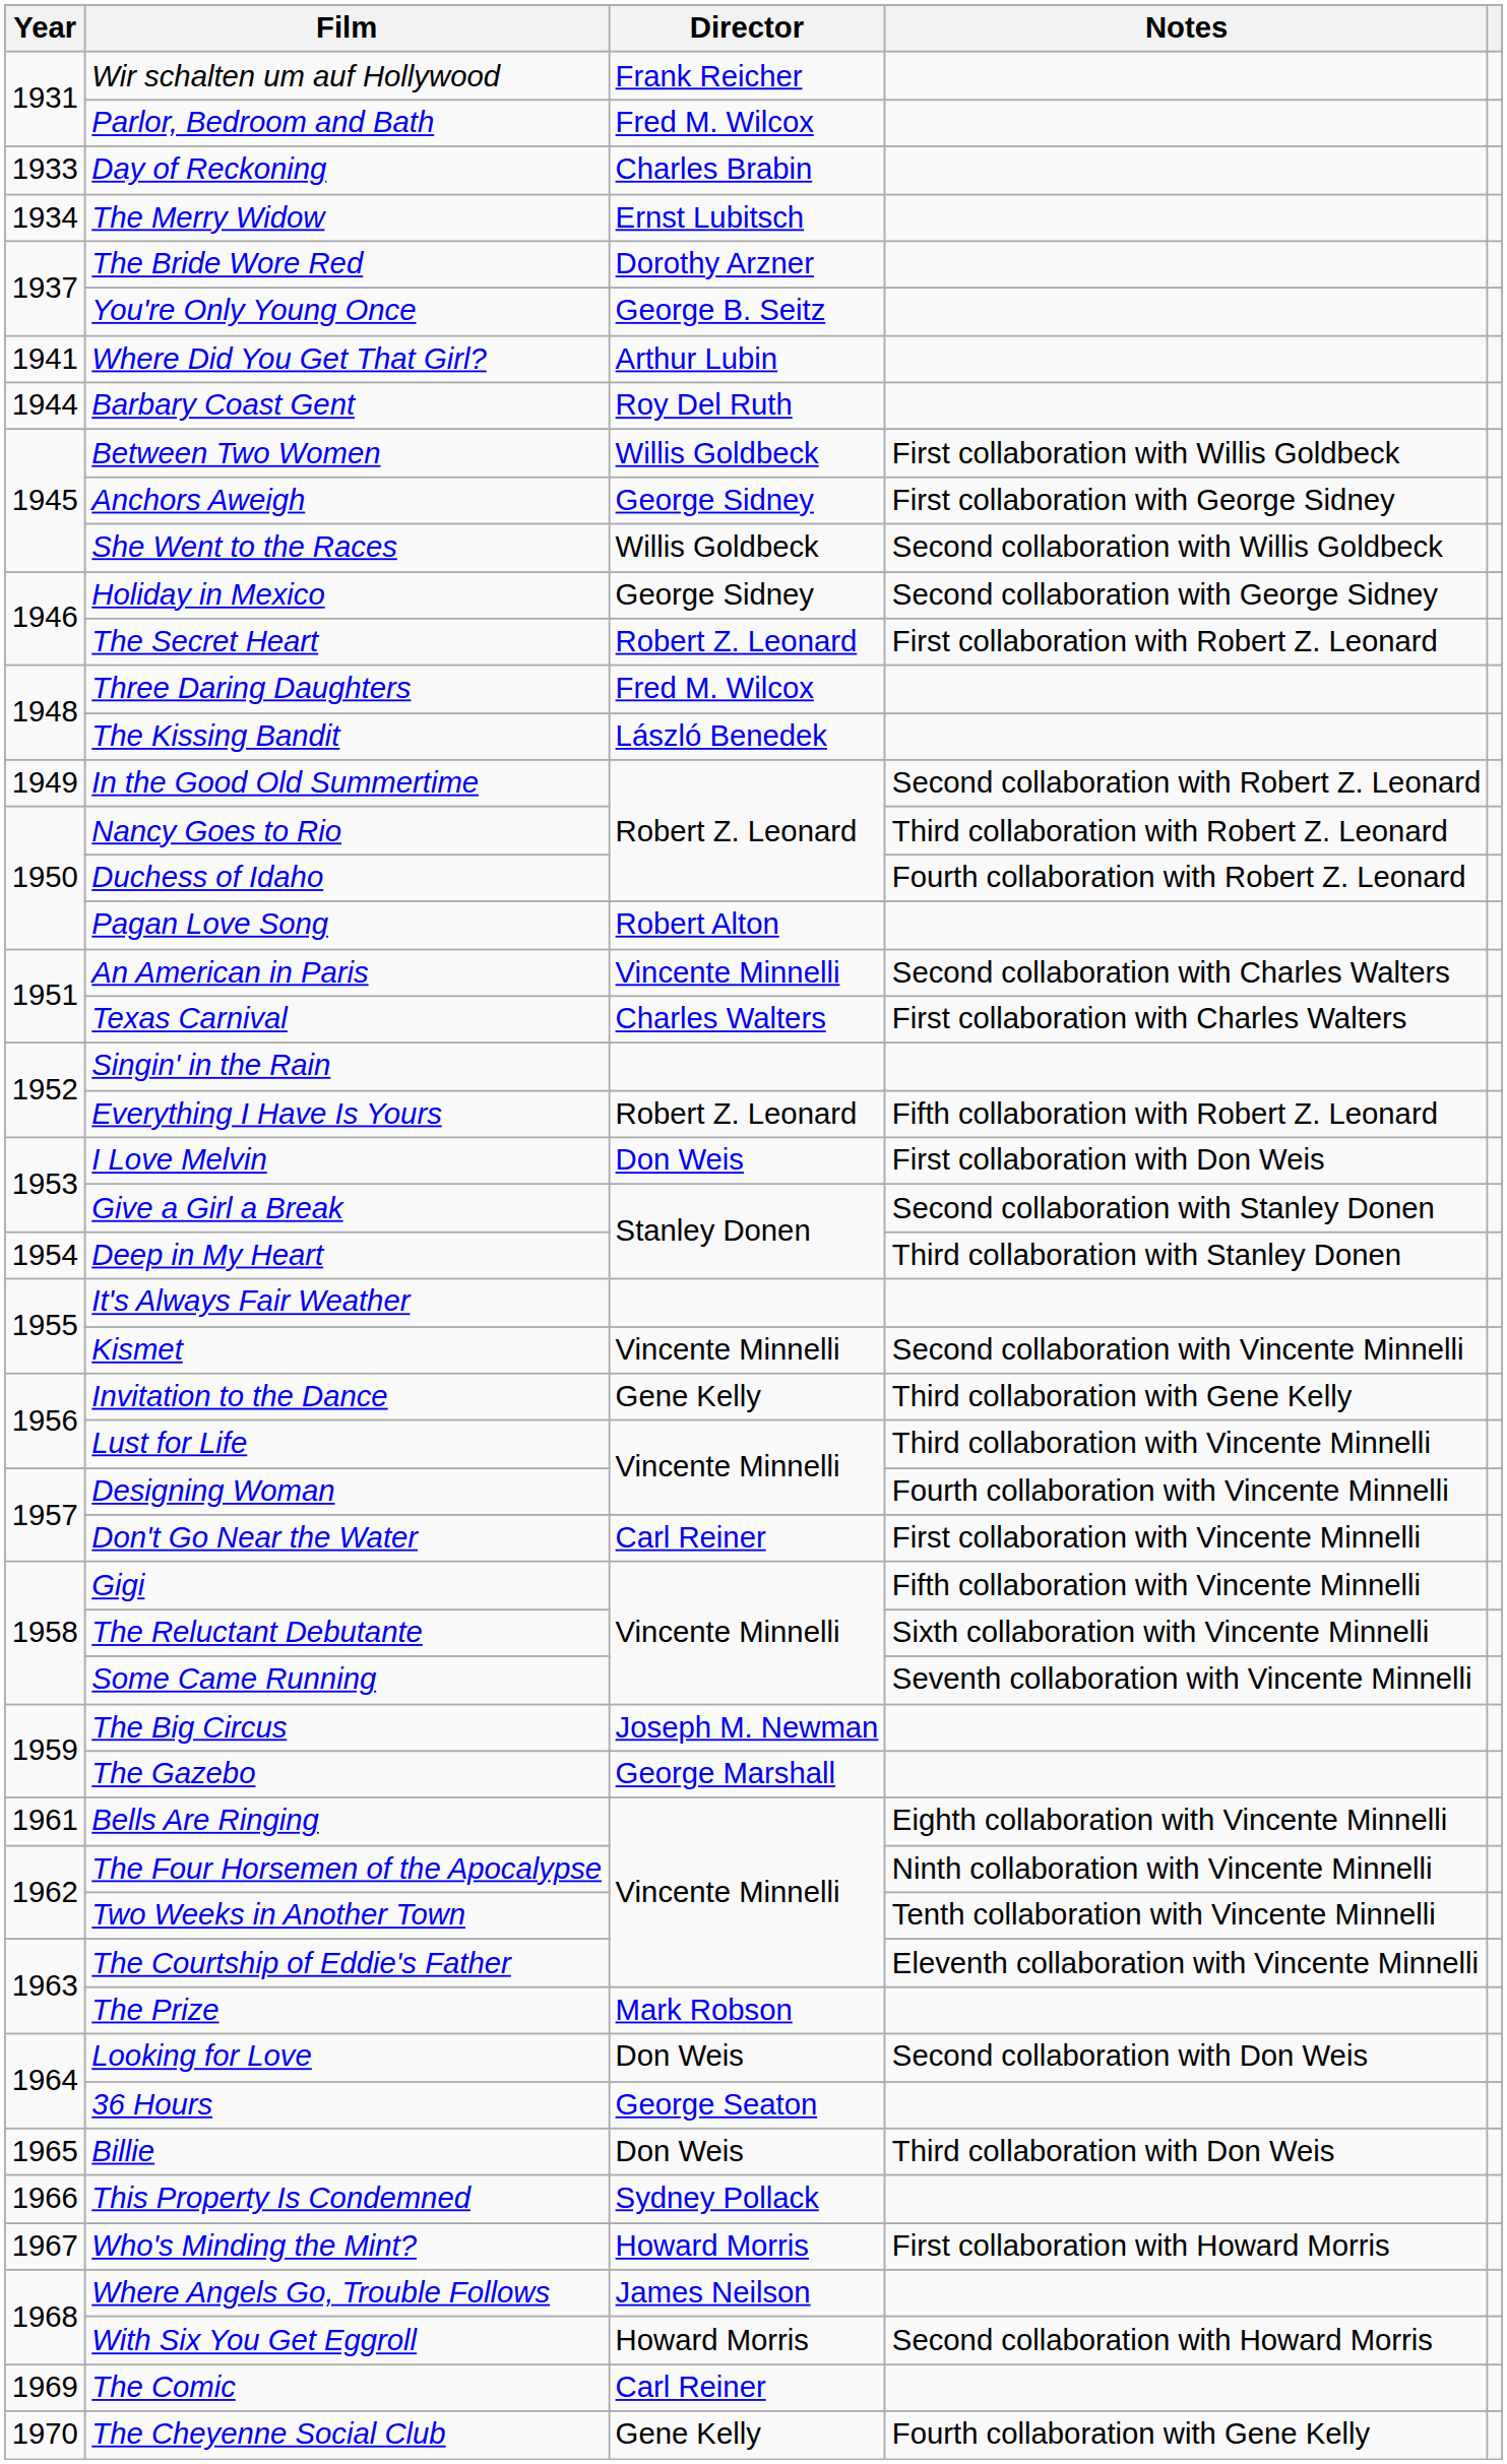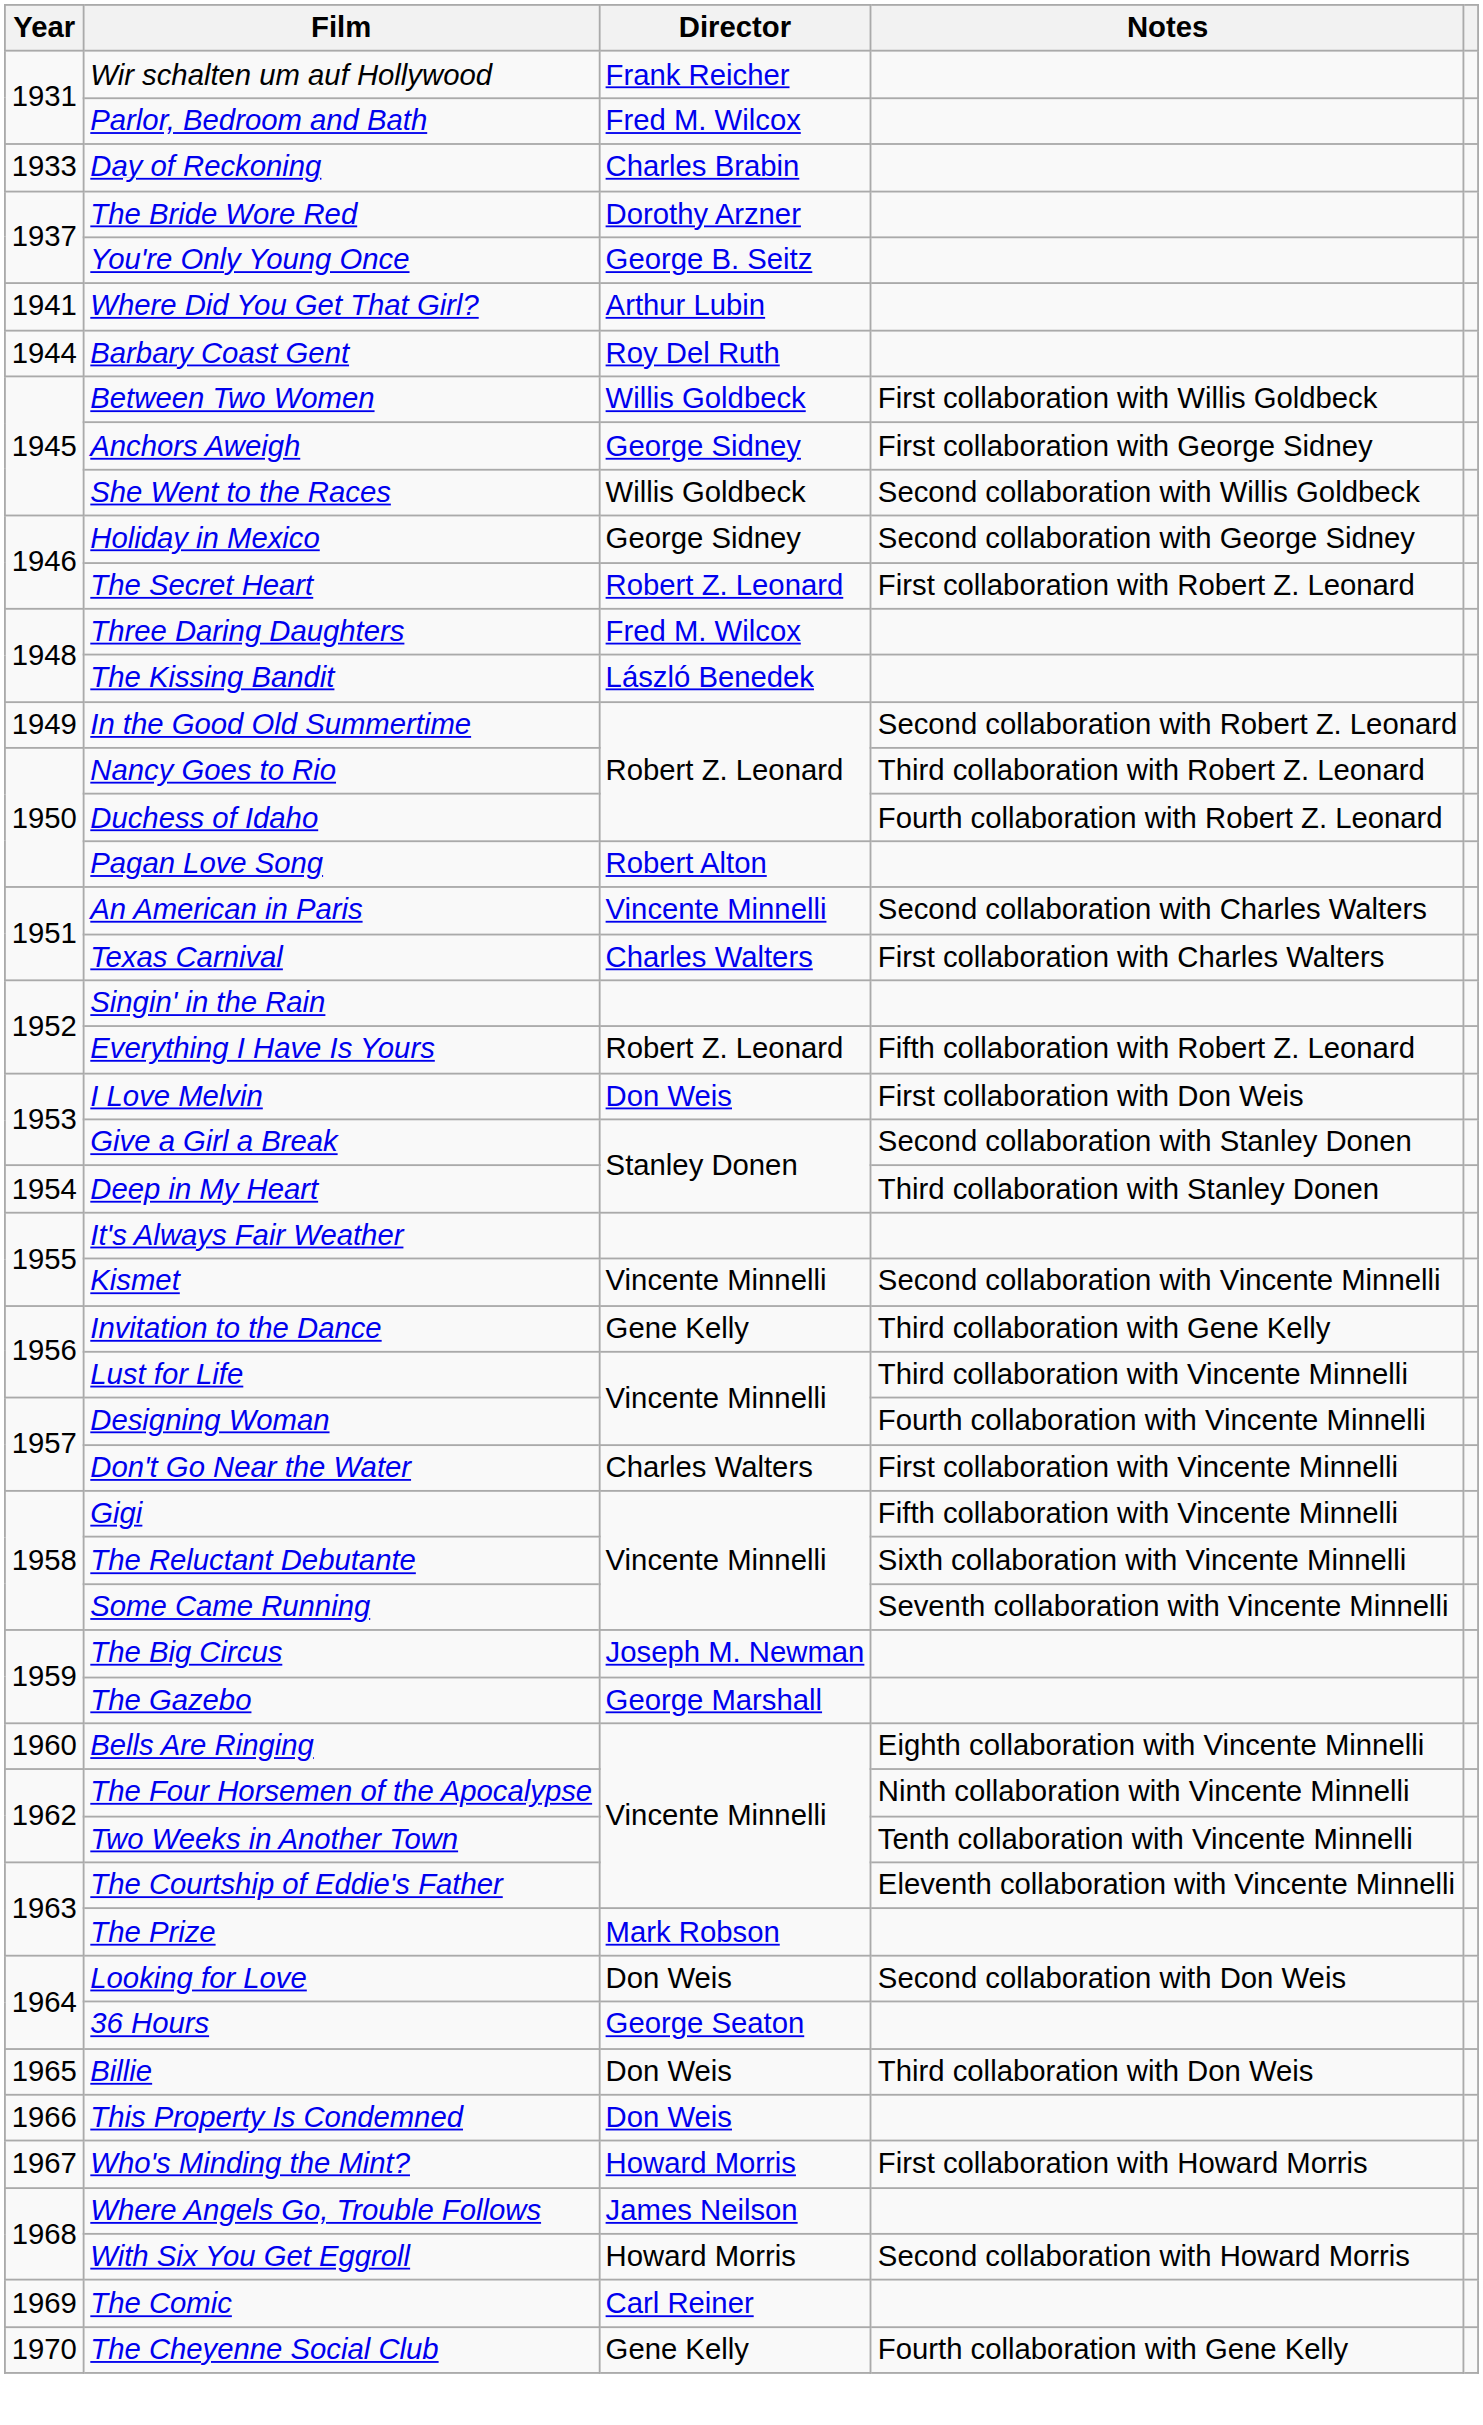 <table class="wikitable">
 <tr>
 <th>Year</th>
 <th>Film</th>
 <th>Director</th>
 <th>Notes</th>
 <th></th>
 </tr>
 <tr>
 <td rowspan=2>1931</td>
 <td><em>Wir schalten um auf Hollywood</em></td>
 <td><a href='#'>Frank Reicher</a></td>
 <td></td>
 <td></td>
 </tr>
 <tr>
 <td><em><a href='#'>Parlor, Bedroom and Bath</a></em></td>
 <td><a href='#'>Fred M. Wilcox</a></td>
 <td></td>
 <td></td>
 </tr>
 <tr>
 <td>1933</td>
 <td><em><a href='#'>Day of Reckoning</a></em></td>
 <td><a href='#'>Charles Brabin</a></td>
-<td></td>
-<td></td>
-</tr>
-<tr>
-<td>1934</td>
-<td><em><a href='#'>The Merry Widow</a></em></td>
-<td><a href='#'>Ernst Lubitsch</a></td>
 <td></td>
 <td></td>
 </tr>
 <tr>
 <td rowspan=2>1937</td>
 <td><em><a href='#'>The Bride Wore Red</a></em></td>
 <td><a href='#'>Dorothy Arzner</a></td>
 <td></td>
 <td></td>
 </tr>
 <tr>
 <td><em><a href='#'>You're Only Young Once</a></em></td>
 <td><a href='#'>George B. Seitz</a></td>
 <td></td>
 <td></td>
 </tr>
 <tr>
 <td>1941</td>
 <td><em><a href='#'>Where Did You Get That Girl?</a></em></td>
 <td><a href='#'>Arthur Lubin</a></td>
 <td></td>
 <td></td>
 </tr>
 <tr>
 <td>1944</td>
 <td><em><a href='#'>Barbary Coast Gent</a></em></td>
 <td><a href='#'>Roy Del Ruth</a></td>
 <td></td>
 <td></td>
 </tr>
 <tr>
 <td rowspan=3>1945</td>
 <td><em><a href='#'>Between Two Women</a></em></td>
 <td><a href='#'>Willis Goldbeck</a></td>
 <td>First collaboration with Willis Goldbeck</td>
 <td></td>
 </tr>
 <tr>
 <td><em><a href='#'>Anchors Aweigh</a></em></td>
 <td><a href='#'>George Sidney</a></td>
 <td>First collaboration with George Sidney</td>
 <td></td>
 </tr>
 <tr>
 <td><em><a href='#'>She Went to the Races</a></em></td>
 <td>Willis Goldbeck</td>
 <td>Second collaboration with Willis Goldbeck</td>
 <td></td>
 </tr>
 <tr>
 <td rowspan=2>1946</td>
 <td><em><a href='#'>Holiday in Mexico</a></em></td>
 <td>George Sidney</td>
 <td>Second collaboration with George Sidney</td>
 <td></td>
 </tr>
 <tr>
 <td><em><a href='#'>The Secret Heart</a></em></td>
 <td><a href='#'>Robert Z. Leonard</a></td>
 <td>First collaboration with Robert Z. Leonard</td>
 <td></td>
 </tr>
 <tr>
 <td rowspan=2>1948</td>
 <td><em><a href='#'>Three Daring Daughters</a></em></td>
 <td><a href='#'>Fred M. Wilcox</a></td>
 <td></td>
 <td></td>
 </tr>
 <tr>
 <td><em><a href='#'>The Kissing Bandit</a></em></td>
 <td><a href='#'>László Benedek</a></td>
 <td></td>
 <td></td>
 </tr>
 <tr>
 <td>1949</td>
 <td><em><a href='#'>In the Good Old Summertime</a></em></td>
 <td rowspan=3>Robert Z. Leonard</td>
 <td>Second collaboration with Robert Z. Leonard</td>
 <td></td>
 </tr>
 <tr>
 <td rowspan=3>1950</td>
 <td><em><a href='#'>Nancy Goes to Rio</a></em></td>
 <td>Third collaboration with Robert Z. Leonard</td>
 <td></td>
 </tr>
 <tr>
 <td><em><a href='#'>Duchess of Idaho</a></em></td>
 <td>Fourth collaboration with Robert Z. Leonard</td>
 <td></td>
 </tr>
 <tr>
 <td><em><a href='#'>Pagan Love Song</a></em></td>
 <td><a href='#'>Robert Alton</a></td>
 <td></td>
 <td></td>
 </tr>
 <tr>
 <td rowspan=2>1951</td>
 <td><em><a href='#'>An American in Paris</a></em></td>
 <td><a href='#'>Vincente Minnelli</a></td>
 <td>Second collaboration with Charles Walters</td>
 <td></td>
 </tr>
 <tr>
 <td><em><a href='#'>Texas Carnival</a></em></td>
 <td><a href='#'>Charles Walters</a></td>
 <td>First collaboration with Charles Walters</td>
 <td></td>
 </tr>
 <tr>
 <td rowspan=2>1952</td>
 <td><em><a href='#'>Singin' in the Rain</a></em></td>
 <td></td>
 <td></td>
 <td></td>
 </tr>
 <tr>
 <td><em><a href='#'>Everything I Have Is Yours</a></em></td>
 <td>Robert Z. Leonard</td>
 <td>Fifth collaboration with Robert Z. Leonard</td>
 <td></td>
 </tr>
 <tr>
 <td rowspan=2>1953</td>
 <td><em><a href='#'>I Love Melvin</a></em></td>
 <td><a href='#'>Don Weis</a></td>
 <td>First collaboration with Don Weis</td>
 <td></td>
 </tr>
 <tr>
 <td><em><a href='#'>Give a Girl a Break</a></em></td>
 <td rowspan=2>Stanley Donen</td>
 <td>Second collaboration with Stanley Donen</td>
 <td></td>
 </tr>
 <tr>
 <td>1954</td>
 <td><em><a href='#'>Deep in My Heart</a></em></td>
 <td>Third collaboration with Stanley Donen</td>
 <td></td>
 </tr>
 <tr>
 <td rowspan=2>1955</td>
 <td><em><a href='#'>It's Always Fair Weather</a></em></td>
 <td></td>
 <td></td>
 <td></td>
 </tr>
 <tr>
 <td><em><a href='#'>Kismet</a></em></td>
 <td>Vincente Minnelli</td>
 <td>Second collaboration with Vincente Minnelli</td>
 <td></td>
 </tr>
 <tr>
 <td rowspan=2>1956</td>
 <td><em><a href='#'>Invitation to the Dance</a></em></td>
 <td>Gene Kelly</td>
 <td>Third collaboration with Gene Kelly</td>
 <td></td>
 </tr>
 <tr>
 <td><em><a href='#'>Lust for Life</a></em></td>
 <td rowspan=2>Vincente Minnelli</td>
 <td>Third collaboration with Vincente Minnelli</td>
 <td></td>
 </tr>
 <tr>
 <td rowspan=2>1957</td>
 <td><em><a href='#'>Designing Woman</a></em></td>
 <td>Fourth collaboration with Vincente Minnelli</td>
 <td></td>
 </tr>
 <tr>
 <td><em><a href='#'>Don't Go Near the Water</a></em></td>
-<td><a href='#'>Carl Reiner</a></td>
+<td>Charles Walters</td>
 <td>First collaboration with Vincente Minnelli</td>
 <td></td>
 </tr>
 <tr>
 <td rowspan=3>1958</td>
 <td><em><a href='#'>Gigi</a></em></td>
 <td rowspan=3>Vincente Minnelli</td>
 <td>Fifth collaboration with Vincente Minnelli</td>
 <td></td>
 </tr>
 <tr>
 <td><em><a href='#'>The Reluctant Debutante</a></em></td>
 <td>Sixth collaboration with Vincente Minnelli</td>
 <td></td>
 </tr>
 <tr>
 <td><em><a href='#'>Some Came Running</a></em></td>
 <td>Seventh collaboration with Vincente Minnelli</td>
 <td></td>
 </tr>
 <tr>
 <td rowspan=2>1959</td>
 <td><em><a href='#'>The Big Circus</a></em></td>
 <td><a href='#'>Joseph M. Newman</a></td>
 <td></td>
 <td></td>
 </tr>
 <tr>
 <td><em><a href='#'>The Gazebo</a></em></td>
 <td><a href='#'>George Marshall</a></td>
 <td></td>
 <td></td>
 </tr>
 <tr>
-<td>1961</td>
+<td>1960</td>
 <td><em><a href='#'>Bells Are Ringing</a></em></td>
 <td rowspan=4>Vincente Minnelli</td>
 <td>Eighth collaboration with Vincente Minnelli</td>
 <td></td>
 </tr>
 <tr>
 <td rowspan=2>1962</td>
 <td><em><a href='#'>The Four Horsemen of the Apocalypse</a></em></td>
 <td>Ninth collaboration with Vincente Minnelli</td>
 <td></td>
 </tr>
 <tr>
 <td><em><a href='#'>Two Weeks in Another Town</a></em></td>
 <td>Tenth collaboration with Vincente Minnelli</td>
 <td></td>
 </tr>
 <tr>
 <td rowspan=2>1963</td>
 <td><em><a href='#'>The Courtship of Eddie's Father</a></em></td>
 <td>Eleventh collaboration with Vincente Minnelli</td>
 <td></td>
 </tr>
 <tr>
 <td><em><a href='#'>The Prize</a></em></td>
 <td><a href='#'>Mark Robson</a></td>
 <td></td>
 <td></td>
 </tr>
 <tr>
 <td rowspan=2>1964</td>
 <td><em><a href='#'>Looking for Love</a></em></td>
 <td>Don Weis</td>
 <td>Second collaboration with Don Weis</td>
 <td></td>
 </tr>
 <tr>
 <td><em><a href='#'>36 Hours</a></em></td>
 <td><a href='#'>George Seaton</a></td>
 <td></td>
 <td></td>
 </tr>
 <tr>
 <td>1965</td>
 <td><em><a href='#'>Billie</a></em></td>
 <td>Don Weis</td>
 <td>Third collaboration with Don Weis</td>
 <td></td>
 </tr>
 <tr>
 <td>1966</td>
 <td><em><a href='#'>This Property Is Condemned</a></em></td>
-<td><a href='#'>Sydney Pollack</a></td>
+<td><a href='#'>Don Weis</a></td>
 <td></td>
 <td></td>
 </tr>
 <tr>
 <td>1967</td>
 <td><em><a href='#'>Who's Minding the Mint?</a></em></td>
 <td><a href='#'>Howard Morris</a></td>
 <td>First collaboration with Howard Morris</td>
 <td></td>
 </tr>
 <tr>
 <td rowspan=2>1968</td>
 <td><em><a href='#'>Where Angels Go, Trouble Follows</a></em></td>
 <td><a href='#'>James Neilson</a></td>
 <td></td>
 <td></td>
 </tr>
 <tr>
 <td><em><a href='#'>With Six You Get Eggroll</a></em></td>
 <td>Howard Morris</td>
 <td>Second collaboration with Howard Morris</td>
 <td></td>
 </tr>
 <tr>
 <td>1969</td>
 <td><em><a href='#'>The Comic</a></em></td>
 <td><a href='#'>Carl Reiner</a></td>
 <td></td>
 <td></td>
 </tr>
 <tr>
 <td>1970</td>
 <td><em><a href='#'>The Cheyenne Social Club</a></em></td>
 <td>Gene Kelly</td>
 <td>Fourth collaboration with Gene Kelly</td>
 <td></td>
 </tr>
 </table>
